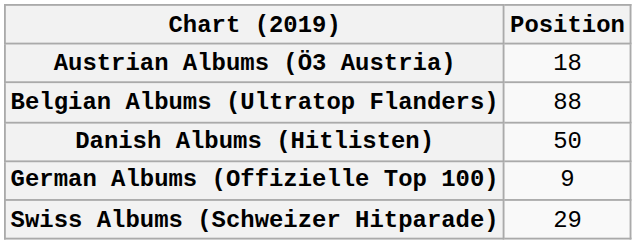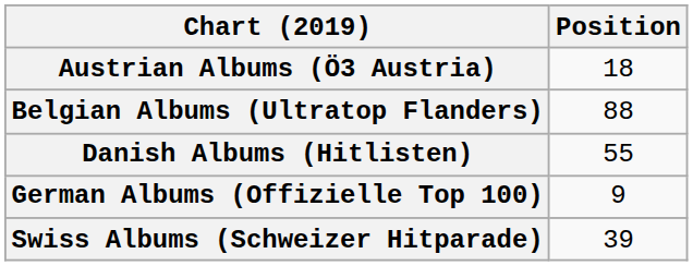 <table class="wikitable sortable plainrowheaders" style="text-align:center">
 <tr>
 <th scope="col">Chart (2019)</th>
 <th scope="col">Position</th>
 </tr>
 <tr>
 <th scope="row">Austrian Albums (Ö3 Austria)</th>
 <td>18</td>
 </tr>
 <tr>
 <th scope="row">Belgian Albums (Ultratop Flanders)</th>
 <td>88</td>
 </tr>
 <tr>
 <th scope="row">Danish Albums (Hitlisten)</th>
-<td>50</td>
+<td>55</td>
 </tr>
 <tr>
 <th scope="row">German Albums (Offizielle Top 100)</th>
 <td>9</td>
 </tr>
 <tr>
 <th scope="row">Swiss Albums (Schweizer Hitparade)</th>
-<td>29</td>
+<td>39</td>
 </tr>
 </table>
